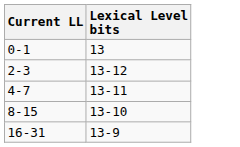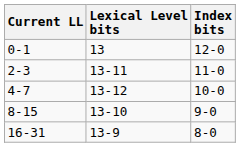 <table class="wikitable">
 <tr>
 <th scope="col" style="text-align: left;">Current LL</th>
 <th scope="col" style="text-align: left;">Lexical Level<br>bits</th>
+<th scope="col" style="text-align: left;">Index<br>bits</th>
 </tr>
 <tr>
 <td>0-1</td>
 <td>13</td>
+<td>12-0</td>
 </tr>
 <tr>
 <td>2-3</td>
-<td>13-12</td>
+<td>13-11</td>
+<td>11-0</td>
 </tr>
 <tr>
 <td>4-7</td>
-<td>13-11</td>
+<td>13-12</td>
+<td>10-0</td>
 </tr>
 <tr>
 <td>8-15</td>
 <td>13-10</td>
+<td>9-0</td>
 </tr>
 <tr>
 <td>16-31</td>
 <td>13-9</td>
+<td>8-0</td>
 </tr>
 </table>
